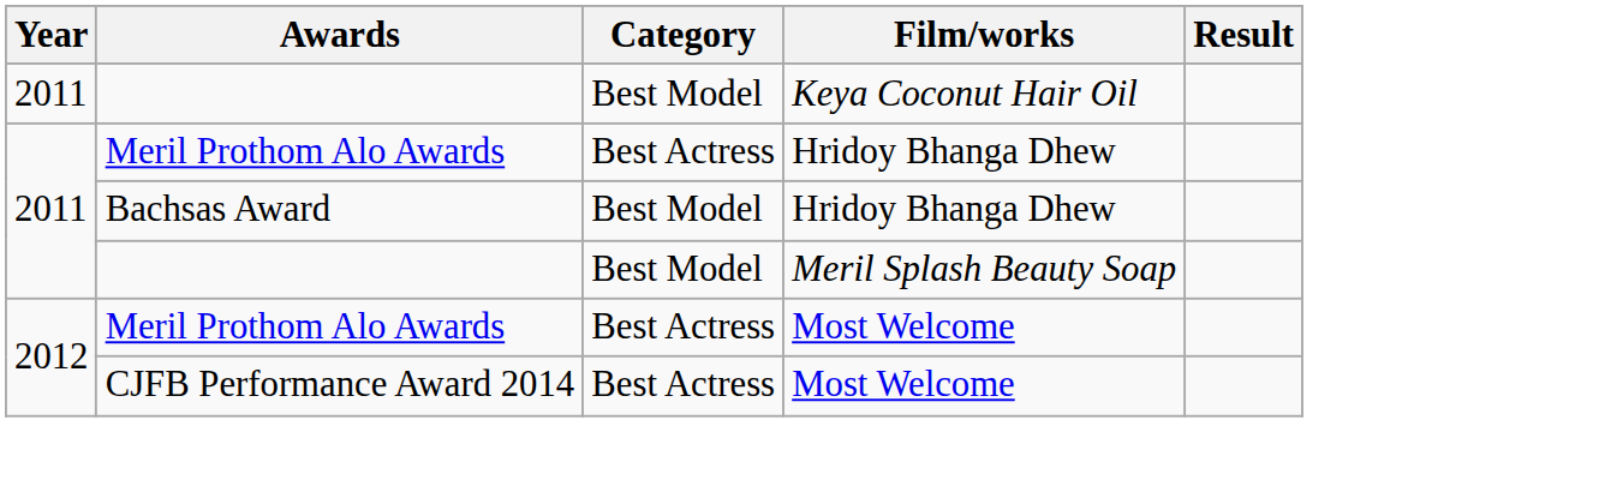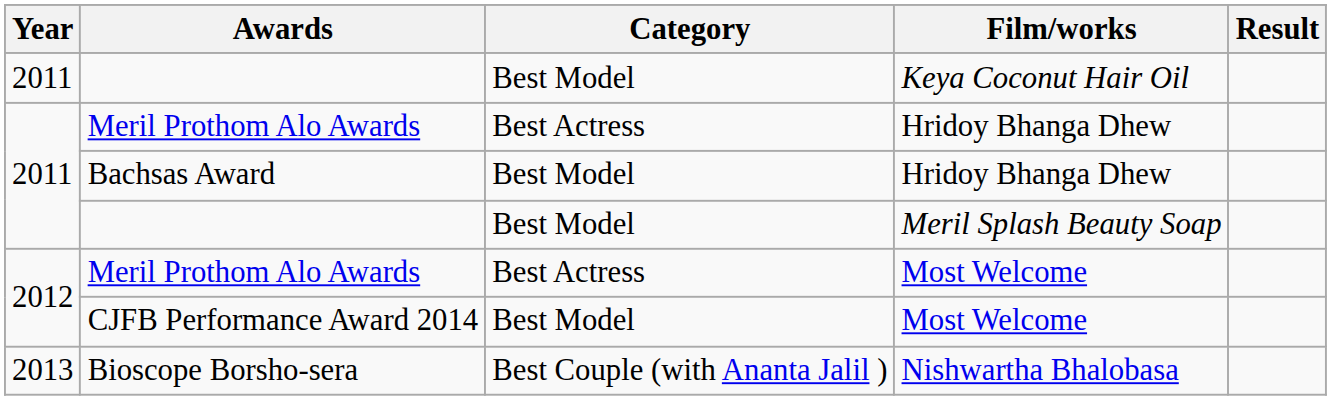 <table class="wikitable sortable">
 <tr style="text-align:center;">
 <th>Year</th>
 <th>Awards</th>
 <th>Category</th>
 <th>Film/works</th>
 <th>Result</th>
 </tr>
 <tr>
 <td>2011</td>
 <td></td>
 <td>Best Model</td>
 <td><em>Keya Coconut Hair Oil</em></td>
 <td></td>
 </tr>
 <tr>
 <td rowspan="3">2011</td>
 <td><a href='#'>Meril Prothom Alo Awards</a></td>
 <td>Best Actress</td>
 <td>Hridoy Bhanga Dhew</td>
 <td></td>
 </tr>
 <tr>
 <td>Bachsas Award</td>
 <td>Best Model</td>
 <td>Hridoy Bhanga Dhew</td>
 <td></td>
 </tr>
 <tr>
 <td></td>
 <td>Best Model</td>
 <td><em>Meril Splash Beauty Soap</em></td>
 <td></td>
 </tr>
 <tr>
 <td rowspan="2">2012</td>
 <td><a href='#'>Meril Prothom Alo Awards</a></td>
 <td>Best Actress</td>
 <td><a href='#'>Most Welcome</a></td>
 <td></td>
 </tr>
 <tr>
 <td>CJFB Performance Award 2014</td>
-<td>Best Actress</td>
+<td>Best Model</td>
 <td><a href='#'>Most Welcome</a></td>
 <td></td>
 </tr>
+<tr>
+<td rowspan="1">2013</td>
+<td>Bioscope Borsho-sera</td>
+<td>Best Couple (with <a href='#'>Ananta Jalil</a> )</td>
+<td><a href='#'>Nishwartha Bhalobasa</a></td>
+<td></td>
+</tr>
 </table>
